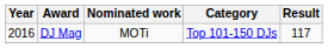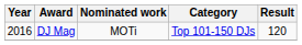 <table class="wikitable plainrowheaders" style="text-align:center;">
 <tr>
 <th>Year</th>
 <th>Award</th>
 <th>Nominated work</th>
 <th>Category</th>
 <th>Result</th>
 </tr>
 <tr>
 <td rowspan="1">2016</td>
 <td rowspan="1"><a href='#'>DJ Mag</a></td>
 <td>MOTi</td>
 <td><a href='#'>Top 101-150 DJs</a></td>
-<td>117</td>
+<td>120</td>
 </tr>
 <tr>
 </tr>
 </table>
